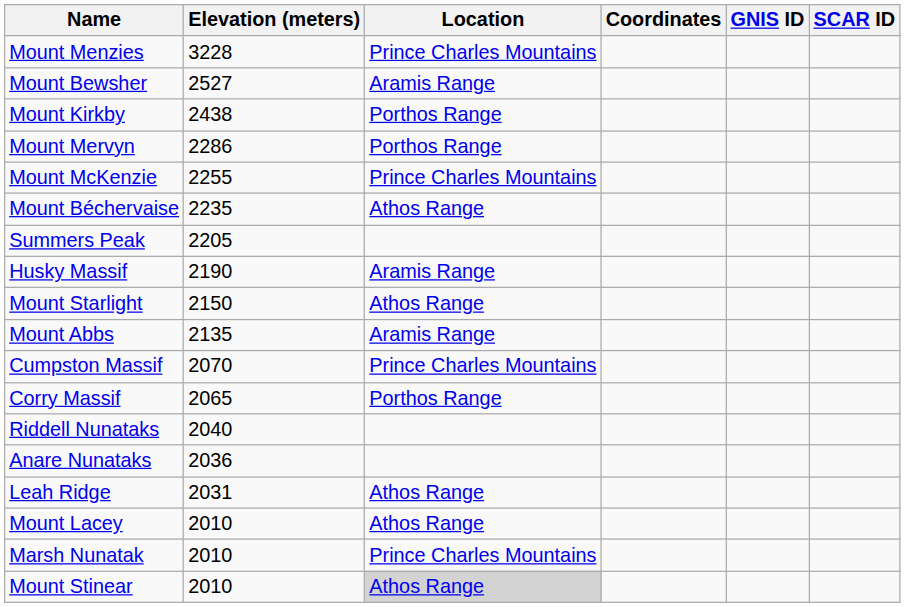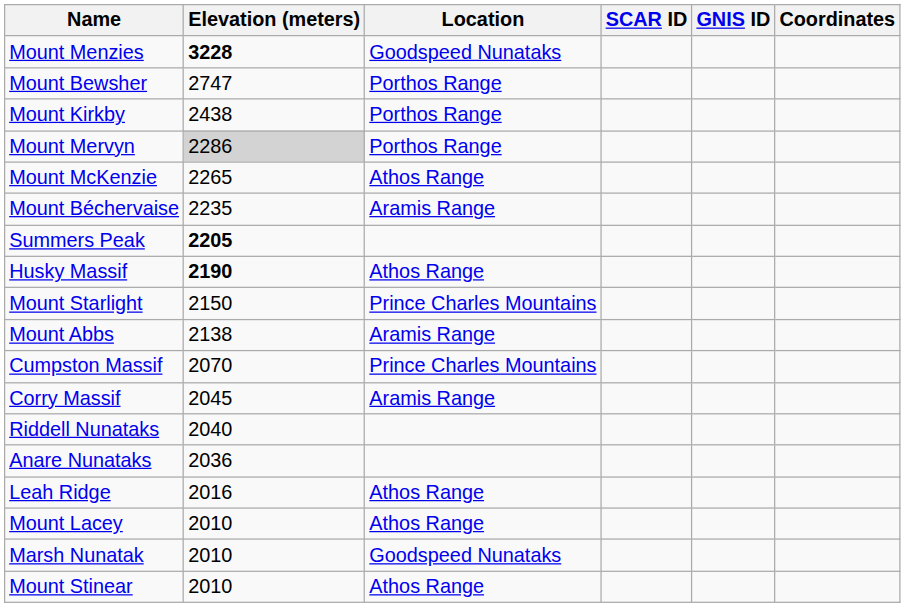 <table class="wikitable sortable">
 <tr>
 <th>Name</th>
 <th>Elevation (meters)</th>
 <th>Location</th>
+<th><a href='#'>SCAR</a> ID</th>
+<th><a href='#'>GNIS</a> ID</th>
 <th>Coordinates</th>
-<th><a href='#'>GNIS</a> ID</th>
-<th><a href='#'>SCAR</a> ID</th>
 </tr>
 <tr>
 <td><a href='#'>Mount Menzies</a></td>
-<td>3228</td>
-<td><a href='#'>Prince Charles Mountains</a></td>
+<td><strong>3228</strong></td>
+<td><a href='#'>Goodspeed Nunataks</a></td>
 <td></td>
 <td></td>
 <td></td>
 </tr>
 <tr>
 <td><a href='#'>Mount Bewsher</a></td>
-<td>2527</td>
-<td><a href='#'>Aramis Range</a></td>
+<td>2747</td>
+<td><a href='#'>Porthos Range</a></td>
 <td></td>
 <td></td>
 <td></td>
 </tr>
 <tr>
 <td><a href='#'>Mount Kirkby</a></td>
 <td>2438</td>
 <td><a href='#'>Porthos Range</a></td>
 <td></td>
 <td></td>
 <td></td>
 </tr>
 <tr>
 <td><a href='#'>Mount Mervyn</a></td>
-<td>2286</td>
+<td style="background: lightgrey;">2286</td>
 <td><a href='#'>Porthos Range</a></td>
 <td></td>
 <td></td>
 <td></td>
 </tr>
 <tr>
 <td><a href='#'>Mount McKenzie</a></td>
-<td>2255</td>
-<td><a href='#'>Prince Charles Mountains</a></td>
+<td>2265</td>
+<td><a href='#'>Athos Range</a></td>
 <td></td>
 <td></td>
 <td></td>
 </tr>
 <tr>
 <td><a href='#'>Mount Béchervaise</a></td>
 <td>2235</td>
-<td><a href='#'>Athos Range</a></td>
+<td><a href='#'>Aramis Range</a></td>
 <td></td>
 <td></td>
 <td></td>
 </tr>
 <tr>
 <td><a href='#'>Summers Peak</a></td>
-<td>2205</td>
+<td><strong>2205</strong></td>
 <td></td>
 <td></td>
 <td></td>
 <td></td>
 </tr>
 <tr>
 <td><a href='#'>Husky Massif</a></td>
-<td>2190</td>
-<td><a href='#'>Aramis Range</a></td>
+<td><strong>2190</strong></td>
+<td><a href='#'>Athos Range</a></td>
 <td></td>
 <td></td>
 <td></td>
 </tr>
 <tr>
 <td><a href='#'>Mount Starlight</a></td>
 <td>2150</td>
-<td><a href='#'>Athos Range</a></td>
+<td><a href='#'>Prince Charles Mountains</a></td>
 <td></td>
 <td></td>
 <td></td>
 </tr>
 <tr>
 <td><a href='#'>Mount Abbs</a></td>
-<td>2135</td>
+<td>2138</td>
 <td><a href='#'>Aramis Range</a></td>
 <td></td>
 <td></td>
 <td></td>
 </tr>
 <tr>
 <td><a href='#'>Cumpston Massif</a></td>
 <td>2070</td>
 <td><a href='#'>Prince Charles Mountains</a></td>
 <td></td>
 <td></td>
 <td></td>
 </tr>
 <tr>
 <td><a href='#'>Corry Massif</a></td>
-<td>2065</td>
-<td><a href='#'>Porthos Range</a></td>
+<td>2045</td>
+<td><a href='#'>Aramis Range</a></td>
 <td></td>
 <td></td>
 <td></td>
 </tr>
 <tr>
 <td><a href='#'>Riddell Nunataks</a></td>
 <td>2040</td>
 <td></td>
 <td></td>
 <td></td>
 <td></td>
 </tr>
 <tr>
 <td><a href='#'>Anare Nunataks</a></td>
 <td>2036</td>
 <td></td>
 <td></td>
 <td></td>
 <td></td>
 </tr>
 <tr>
 <td><a href='#'>Leah Ridge</a></td>
-<td>2031</td>
+<td>2016</td>
 <td><a href='#'>Athos Range</a></td>
 <td></td>
 <td></td>
 <td></td>
 </tr>
 <tr>
 <td><a href='#'>Mount Lacey</a></td>
 <td>2010</td>
 <td><a href='#'>Athos Range</a></td>
 <td></td>
 <td></td>
 <td></td>
 </tr>
 <tr>
 <td><a href='#'>Marsh Nunatak</a></td>
 <td>2010</td>
-<td><a href='#'>Prince Charles Mountains</a></td>
+<td><a href='#'>Goodspeed Nunataks</a></td>
 <td></td>
 <td></td>
 <td></td>
 </tr>
 <tr>
 <td><a href='#'>Mount Stinear</a></td>
 <td>2010</td>
-<td style="background: lightgrey;"><a href='#'>Athos Range</a></td>
+<td><a href='#'>Athos Range</a></td>
 <td></td>
 <td></td>
 <td></td>
 </tr>
 </table>
